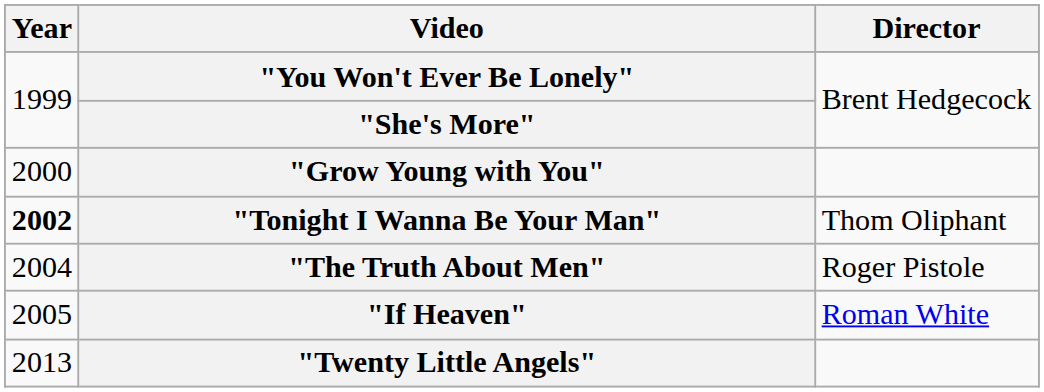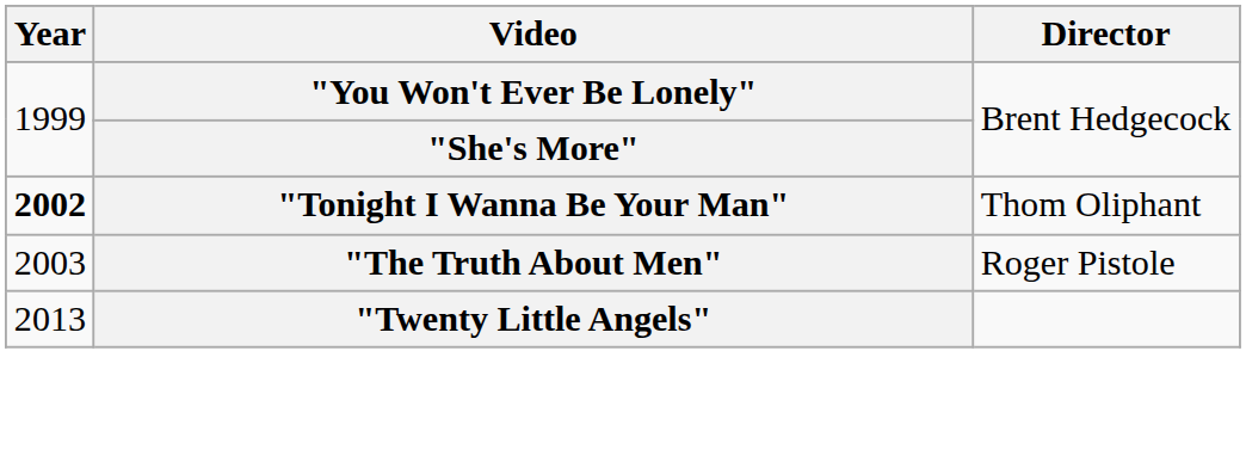 <table class="wikitable plainrowheaders">
 <tr>
 <th>Year</th>
 <th style="width:24em;">Video</th>
 <th>Director</th>
 </tr>
 <tr>
 <td rowspan=2>1999</td>
 <th scope="row">"You Won't Ever Be Lonely"</th>
 <td rowspan=2>Brent Hedgecock</td>
 </tr>
 <tr>
 <th scope="row">"She's More"</th>
 </tr>
 <tr>
-<td>2000</td>
-<th scope="row">"Grow Young with You" </th>
-<td></td>
-</tr>
-<tr>
 <td><strong>2002</strong></td>
 <th scope="row">"Tonight I Wanna Be Your Man"</th>
 <td>Thom Oliphant</td>
 </tr>
 <tr>
-<td>2004</td>
+<td>2003</td>
 <th scope="row">"The Truth About Men"<br></th>
 <td>Roger Pistole</td>
-</tr>
-<tr>
-<td>2005</td>
-<th scope="row">"If Heaven"</th>
-<td><a href='#'>Roman White</a></td>
 </tr>
 <tr>
 <td>2013</td>
 <th scope="row">"Twenty Little Angels"</th>
 </tr>
 </table>
